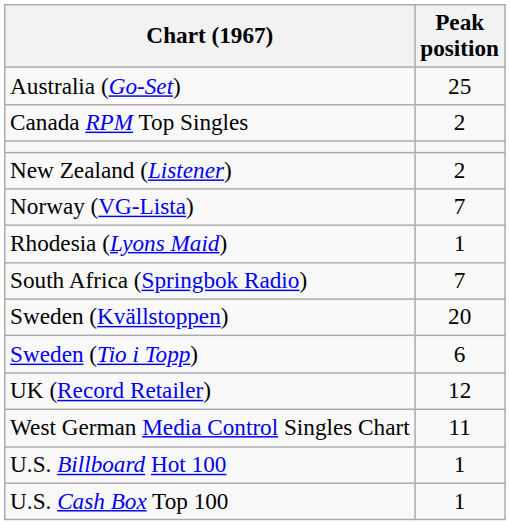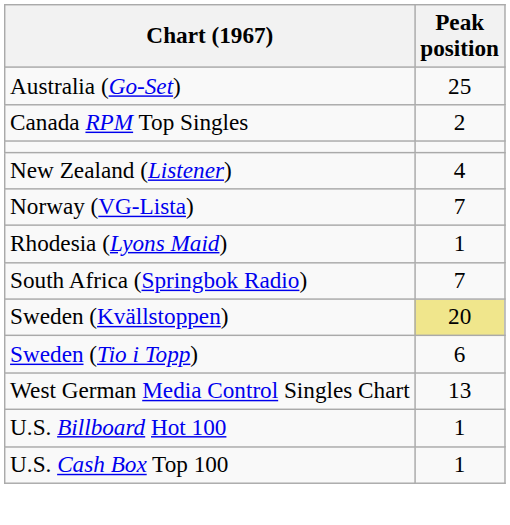 <table class="wikitable sortable">
 <tr>
 <th align="left">Chart (1967)</th>
 <th align="left">Peak<br>position</th>
 </tr>
 <tr>
 <td>Australia (<em><a href='#'>Go-Set</a></em>)</td>
 <td align="center">25</td>
 </tr>
 <tr>
 <td align="left">Canada <a href='#'><em>RPM</em></a> Top Singles</td>
 <td style="text-align:center;">2</td>
 </tr>
 <tr>
 <td></td>
 </tr>
 <tr>
 <td align="left">New Zealand (<a href='#'><em>Listener</em></a>)</td>
-<td style="text-align:center;">2</td>
+<td style="text-align:center;">4</td>
 </tr>
 <tr>
 <td align="left">Norway (<a href='#'>VG-Lista</a>)</td>
 <td style="text-align:center;">7</td>
 </tr>
 <tr>
 <td>Rhodesia (<em><a href='#'>Lyons Maid</a></em>)</td>
 <td style="text-align:center;">1</td>
 </tr>
 <tr>
 <td>South Africa (<a href='#'>Springbok Radio</a>)</td>
 <td align="center">7</td>
 </tr>
 <tr>
 <td>Sweden (<a href='#'>Kvällstoppen</a>)</td>
-<td align="center">20</td>
+<td align="center" style="background: khaki;">20</td>
 </tr>
 <tr>
 <td><a href='#'>Sweden</a> (<em><a href='#'>Tio i Topp</a></em>)</td>
 <td align="center">6</td>
 </tr>
 <tr>
-<td align="left">UK (<a href='#'>Record Retailer</a>)</td>
-<td style="text-align:center;">12</td>
-</tr>
-<tr>
 <td align="left">West German <a href='#'>Media Control</a> Singles Chart</td>
-<td style="text-align:center;">11</td>
+<td style="text-align:center;">13</td>
 </tr>
 <tr>
 <td align="left">U.S. <em><a href='#'>Billboard</a></em> <a href='#'>Hot 100</a></td>
 <td style="text-align:center;">1</td>
 </tr>
 <tr>
 <td align="left">U.S. <em><a href='#'>Cash Box</a></em> Top 100</td>
 <td style="text-align:center;">1</td>
 </tr>
 </table>
